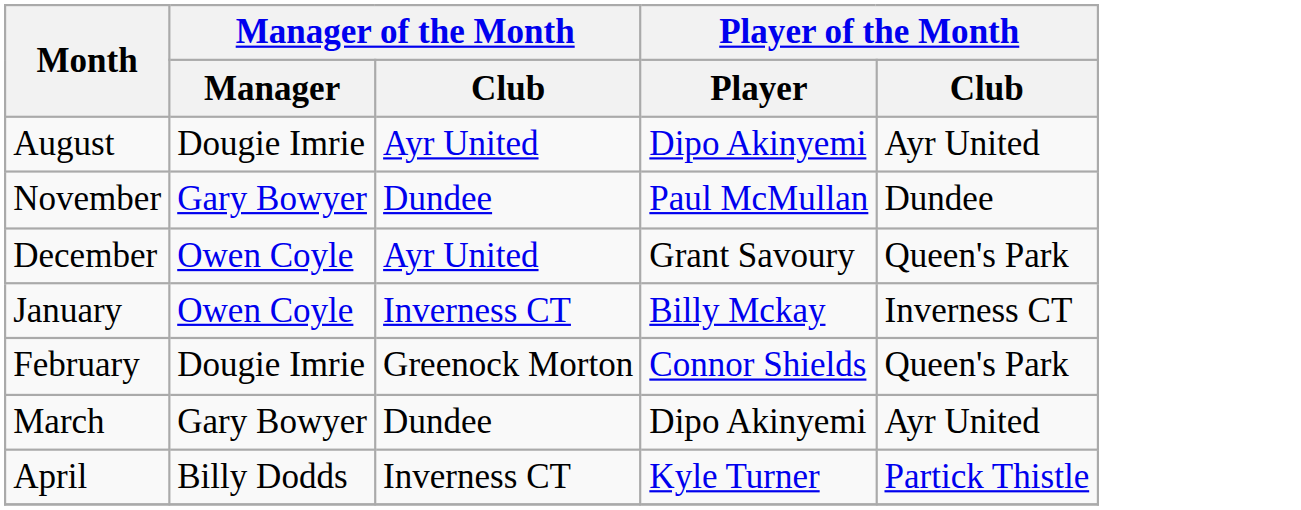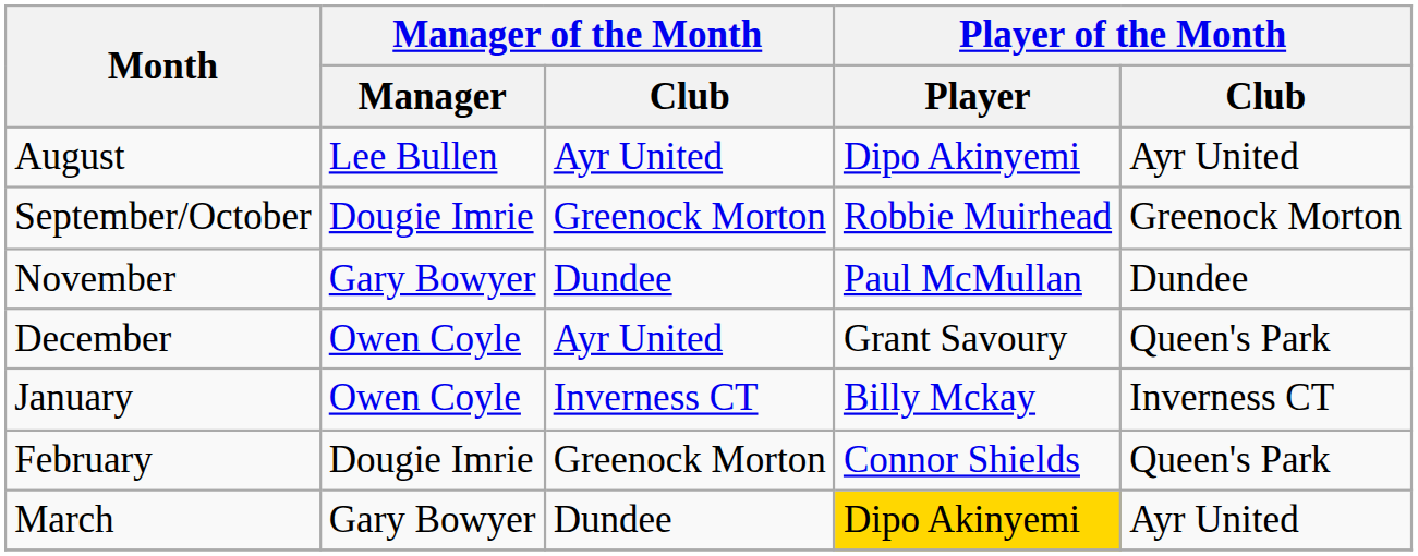 <table class="wikitable">
 <tr>
 <th rowspan="2">Month</th>
 <th colspan="2"><a href='#'>Manager of the Month</a></th>
 <th colspan="2"><a href='#'>Player of the Month</a></th>
 </tr>
 <tr>
 <th>Manager</th>
 <th>Club</th>
 <th>Player</th>
 <th>Club</th>
 </tr>
 <tr>
 <td>August</td>
-<td> Dougie Imrie</td>
+<td> <a href='#'>Lee Bullen</a></td>
 <td><a href='#'>Ayr United</a></td>
 <td> <a href='#'>Dipo Akinyemi</a></td>
 <td>Ayr United</td>
+</tr>
+<tr>
+<td>September/October</td>
+<td> <a href='#'>Dougie Imrie</a></td>
+<td><a href='#'>Greenock Morton</a></td>
+<td> <a href='#'>Robbie Muirhead</a></td>
+<td>Greenock Morton</td>
 </tr>
 <tr>
 <td>November</td>
 <td> <a href='#'>Gary Bowyer</a></td>
 <td><a href='#'>Dundee</a></td>
 <td> <a href='#'>Paul McMullan</a></td>
 <td>Dundee</td>
 </tr>
 <tr>
 <td>December</td>
 <td> <a href='#'>Owen Coyle</a></td>
 <td><a href='#'>Ayr United</a></td>
 <td> Grant Savoury</td>
 <td>Queen's Park</td>
 </tr>
 <tr>
 <td>January</td>
 <td> <a href='#'>Owen Coyle</a></td>
 <td><a href='#'>Inverness CT</a></td>
 <td> <a href='#'>Billy Mckay</a></td>
 <td>Inverness CT</td>
 </tr>
 <tr>
 <td>February</td>
 <td> Dougie Imrie</td>
 <td>Greenock Morton</td>
 <td> <a href='#'>Connor Shields</a></td>
 <td>Queen's Park</td>
 </tr>
 <tr>
 <td>March</td>
 <td> Gary Bowyer</td>
 <td>Dundee</td>
-<td> Dipo Akinyemi</td>
+<td style="background: gold;"> Dipo Akinyemi</td>
 <td>Ayr United</td>
-</tr>
-<tr>
-<td>April</td>
-<td> Billy Dodds</td>
-<td>Inverness CT</td>
-<td> <a href='#'>Kyle Turner</a></td>
-<td><a href='#'>Partick Thistle</a></td>
 </tr>
 <tr>
 </tr>
 </table>
